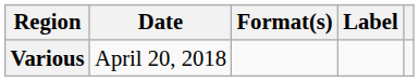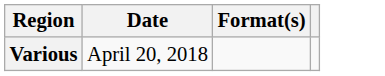 <table class="wikitable plainrowheaders">
 <tr>
 <th scope="col">Region</th>
 <th scope="col">Date</th>
 <th scope="col">Format(s)</th>
-<th scope="col">Label</th>
 <th scope="col"></th>
 </tr>
 <tr>
 <th scope="row">Various</th>
 <td>April 20, 2018</td>
 <td></td>
-<td></td>
 <td style="text-align:center;"></td>
 </tr>
 </table>
